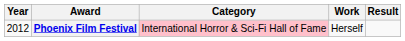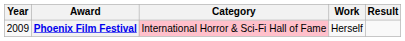 <table class="wikitable plainrowheaders sortable">
 <tr>
 <th scope="col">Year</th>
 <th scope="col">Award</th>
 <th scope="col">Category</th>
 <th scope="col">Work</th>
 <th class="unsortable">Result</th>
 </tr>
 <tr>
-<td>2012</td>
+<td>2009</td>
 <th scope="row"><a href='#'>Phoenix Film Festival</a></th>
 <td style="background: pink;">International Horror & Sci-Fi Hall of Fame</td>
 <td>Herself</td>
 <td></td>
 </tr>
 </table>
